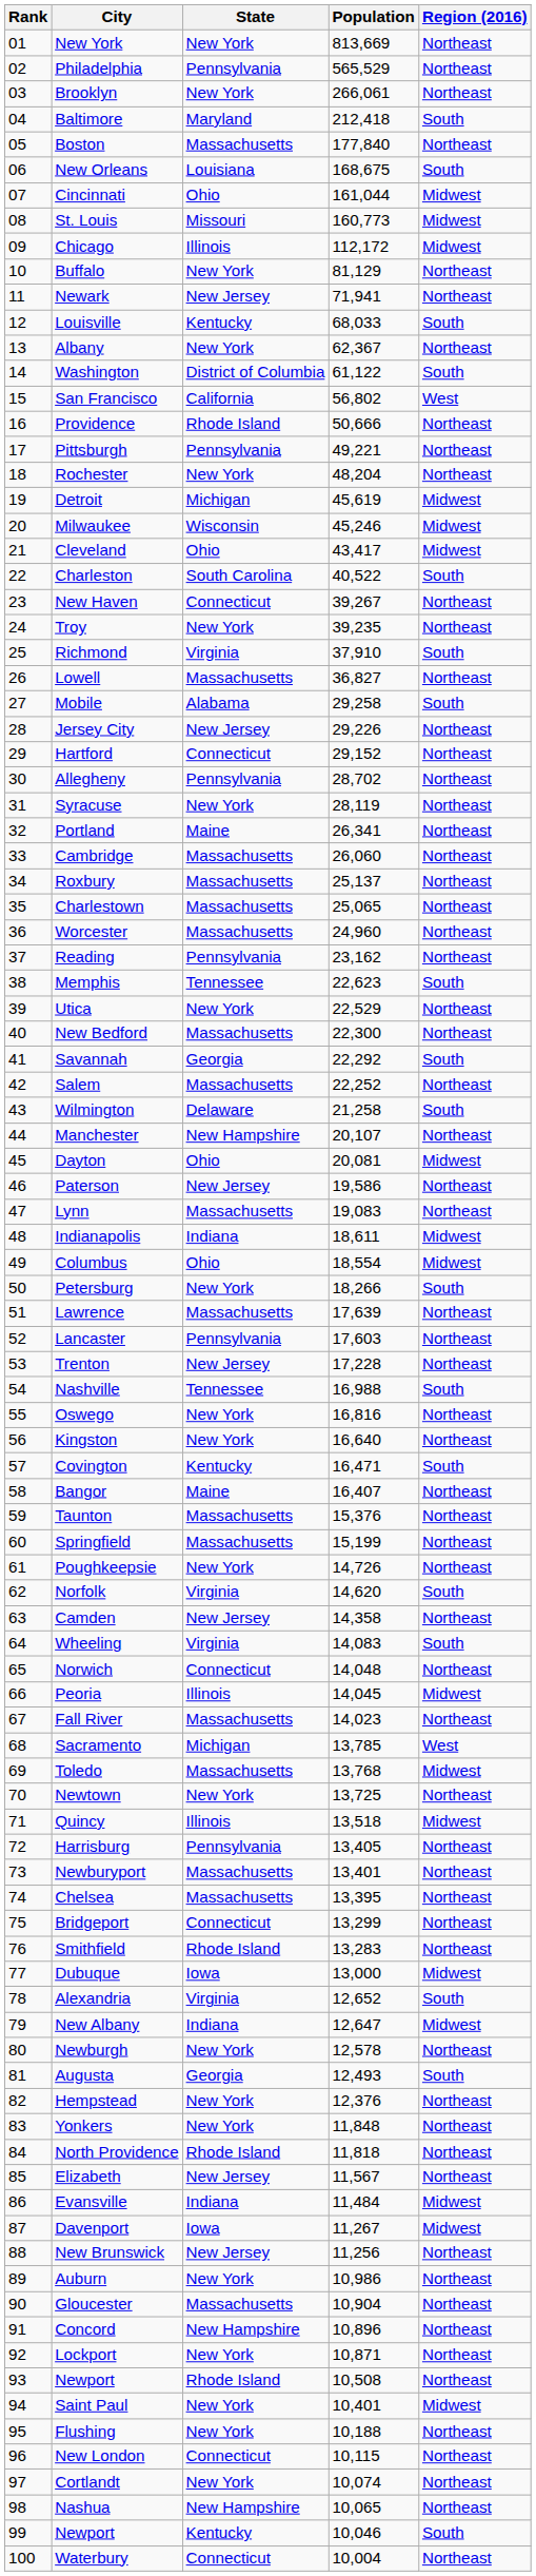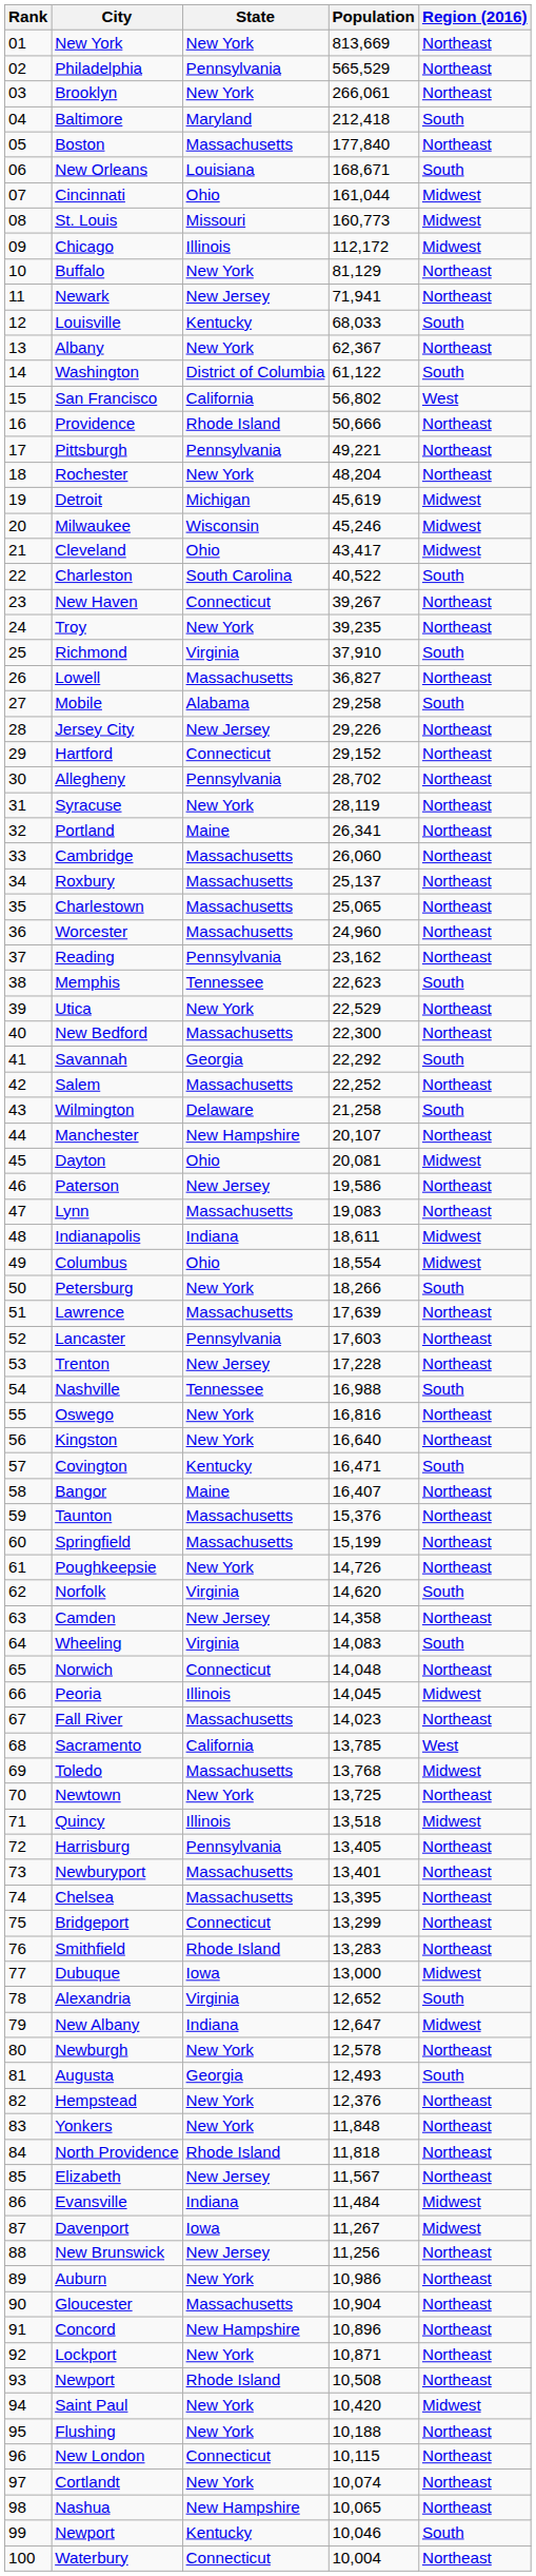 <table class="wikitable sortable">
 <tr>
 <th>Rank</th>
 <th>City</th>
 <th>State</th>
 <th>Population</th>
 <th><a href='#'>Region (2016)</a></th>
 </tr>
 <tr>
 <td>01</td>
 <td><a href='#'>New York</a></td>
 <td><a href='#'>New York</a></td>
 <td>813,669</td>
 <td><a href='#'>Northeast</a></td>
 </tr>
 <tr>
 <td>02</td>
 <td><a href='#'>Philadelphia</a></td>
 <td><a href='#'>Pennsylvania</a></td>
 <td>565,529</td>
 <td><a href='#'>Northeast</a></td>
 </tr>
 <tr>
 <td>03</td>
 <td><a href='#'>Brooklyn</a></td>
 <td><a href='#'>New York</a></td>
 <td>266,061</td>
 <td><a href='#'>Northeast</a></td>
 </tr>
 <tr>
 <td>04</td>
 <td><a href='#'>Baltimore</a></td>
 <td><a href='#'>Maryland</a></td>
 <td>212,418</td>
 <td><a href='#'>South</a></td>
 </tr>
 <tr>
 <td>05</td>
 <td><a href='#'>Boston</a></td>
 <td><a href='#'>Massachusetts</a></td>
 <td>177,840</td>
 <td><a href='#'>Northeast</a></td>
 </tr>
 <tr>
 <td>06</td>
 <td><a href='#'>New Orleans</a></td>
 <td><a href='#'>Louisiana</a></td>
-<td>168,675</td>
+<td>168,671</td>
 <td><a href='#'>South</a></td>
 </tr>
 <tr>
 <td>07</td>
 <td><a href='#'>Cincinnati</a></td>
 <td><a href='#'>Ohio</a></td>
 <td>161,044</td>
 <td><a href='#'>Midwest</a></td>
 </tr>
 <tr>
 <td>08</td>
 <td><a href='#'>St. Louis</a></td>
 <td><a href='#'>Missouri</a></td>
 <td>160,773</td>
 <td><a href='#'>Midwest</a></td>
 </tr>
 <tr>
 <td>09</td>
 <td><a href='#'>Chicago</a></td>
 <td><a href='#'>Illinois</a></td>
 <td>112,172</td>
 <td><a href='#'>Midwest</a></td>
 </tr>
 <tr>
 <td>10</td>
 <td><a href='#'>Buffalo</a></td>
 <td><a href='#'>New York</a></td>
 <td>81,129</td>
 <td><a href='#'>Northeast</a></td>
 </tr>
 <tr>
 <td>11</td>
 <td><a href='#'>Newark</a></td>
 <td><a href='#'>New Jersey</a></td>
 <td>71,941</td>
 <td><a href='#'>Northeast</a></td>
 </tr>
 <tr>
 <td>12</td>
 <td><a href='#'>Louisville</a></td>
 <td><a href='#'>Kentucky</a></td>
 <td>68,033</td>
 <td><a href='#'>South</a></td>
 </tr>
 <tr>
 <td>13</td>
 <td><a href='#'>Albany</a></td>
 <td><a href='#'>New York</a></td>
 <td>62,367</td>
 <td><a href='#'>Northeast</a></td>
 </tr>
 <tr>
 <td>14</td>
 <td><a href='#'>Washington</a></td>
 <td><a href='#'>District of Columbia</a></td>
 <td>61,122</td>
 <td><a href='#'>South</a></td>
 </tr>
 <tr>
 <td>15</td>
 <td><a href='#'>San Francisco</a></td>
 <td><a href='#'>California</a></td>
 <td>56,802</td>
 <td><a href='#'>West</a></td>
 </tr>
 <tr>
 <td>16</td>
 <td><a href='#'>Providence</a></td>
 <td><a href='#'>Rhode Island</a></td>
 <td>50,666</td>
 <td><a href='#'>Northeast</a></td>
 </tr>
 <tr>
 <td>17</td>
 <td><a href='#'>Pittsburgh</a></td>
 <td><a href='#'>Pennsylvania</a></td>
 <td>49,221</td>
 <td><a href='#'>Northeast</a></td>
 </tr>
 <tr>
 <td>18</td>
 <td><a href='#'>Rochester</a></td>
 <td><a href='#'>New York</a></td>
 <td>48,204</td>
 <td><a href='#'>Northeast</a></td>
 </tr>
 <tr>
 <td>19</td>
 <td><a href='#'>Detroit</a></td>
 <td><a href='#'>Michigan</a></td>
 <td>45,619</td>
 <td><a href='#'>Midwest</a></td>
 </tr>
 <tr>
 <td>20</td>
 <td><a href='#'>Milwaukee</a></td>
 <td><a href='#'>Wisconsin</a></td>
 <td>45,246</td>
 <td><a href='#'>Midwest</a></td>
 </tr>
 <tr>
 <td>21</td>
 <td><a href='#'>Cleveland</a></td>
 <td><a href='#'>Ohio</a></td>
 <td>43,417</td>
 <td><a href='#'>Midwest</a></td>
 </tr>
 <tr>
 <td>22</td>
 <td><a href='#'>Charleston</a></td>
 <td><a href='#'>South Carolina</a></td>
 <td>40,522</td>
 <td><a href='#'>South</a></td>
 </tr>
 <tr>
 <td>23</td>
 <td><a href='#'>New Haven</a></td>
 <td><a href='#'>Connecticut</a></td>
 <td>39,267</td>
 <td><a href='#'>Northeast</a></td>
 </tr>
 <tr>
 <td>24</td>
 <td><a href='#'>Troy</a></td>
 <td><a href='#'>New York</a></td>
 <td>39,235</td>
 <td><a href='#'>Northeast</a></td>
 </tr>
 <tr>
 <td>25</td>
 <td><a href='#'>Richmond</a></td>
 <td><a href='#'>Virginia</a></td>
 <td>37,910</td>
 <td><a href='#'>South</a></td>
 </tr>
 <tr>
 <td>26</td>
 <td><a href='#'>Lowell</a></td>
 <td><a href='#'>Massachusetts</a></td>
 <td>36,827</td>
 <td><a href='#'>Northeast</a></td>
 </tr>
 <tr>
 <td>27</td>
 <td><a href='#'>Mobile</a></td>
 <td><a href='#'>Alabama</a></td>
 <td>29,258</td>
 <td><a href='#'>South</a></td>
 </tr>
 <tr>
 <td>28</td>
 <td><a href='#'>Jersey City</a></td>
 <td><a href='#'>New Jersey</a></td>
 <td>29,226</td>
 <td><a href='#'>Northeast</a></td>
 </tr>
 <tr>
 <td>29</td>
 <td><a href='#'>Hartford</a></td>
 <td><a href='#'>Connecticut</a></td>
 <td>29,152</td>
 <td><a href='#'>Northeast</a></td>
 </tr>
 <tr>
 <td>30</td>
 <td><a href='#'>Allegheny</a></td>
 <td><a href='#'>Pennsylvania</a></td>
 <td>28,702</td>
 <td><a href='#'>Northeast</a></td>
 </tr>
 <tr>
 <td>31</td>
 <td><a href='#'>Syracuse</a></td>
 <td><a href='#'>New York</a></td>
 <td>28,119</td>
 <td><a href='#'>Northeast</a></td>
 </tr>
 <tr>
 <td>32</td>
 <td><a href='#'>Portland</a></td>
 <td><a href='#'>Maine</a></td>
 <td>26,341</td>
 <td><a href='#'>Northeast</a></td>
 </tr>
 <tr>
 <td>33</td>
 <td><a href='#'>Cambridge</a></td>
 <td><a href='#'>Massachusetts</a></td>
 <td>26,060</td>
 <td><a href='#'>Northeast</a></td>
 </tr>
 <tr>
 <td>34</td>
 <td><a href='#'>Roxbury</a></td>
 <td><a href='#'>Massachusetts</a></td>
 <td>25,137</td>
 <td><a href='#'>Northeast</a></td>
 </tr>
 <tr>
 <td>35</td>
 <td><a href='#'>Charlestown</a></td>
 <td><a href='#'>Massachusetts</a></td>
 <td>25,065</td>
 <td><a href='#'>Northeast</a></td>
 </tr>
 <tr>
 <td>36</td>
 <td><a href='#'>Worcester</a></td>
 <td><a href='#'>Massachusetts</a></td>
 <td>24,960</td>
 <td><a href='#'>Northeast</a></td>
 </tr>
 <tr>
 <td>37</td>
 <td><a href='#'>Reading</a></td>
 <td><a href='#'>Pennsylvania</a></td>
 <td>23,162</td>
 <td><a href='#'>Northeast</a></td>
 </tr>
 <tr>
 <td>38</td>
 <td><a href='#'>Memphis</a></td>
 <td><a href='#'>Tennessee</a></td>
 <td>22,623</td>
 <td><a href='#'>South</a></td>
 </tr>
 <tr>
 <td>39</td>
 <td><a href='#'>Utica</a></td>
 <td><a href='#'>New York</a></td>
 <td>22,529</td>
 <td><a href='#'>Northeast</a></td>
 </tr>
 <tr>
 <td>40</td>
 <td><a href='#'>New Bedford</a></td>
 <td><a href='#'>Massachusetts</a></td>
 <td>22,300</td>
 <td><a href='#'>Northeast</a></td>
 </tr>
 <tr>
 <td>41</td>
 <td><a href='#'>Savannah</a></td>
 <td><a href='#'>Georgia</a></td>
 <td>22,292</td>
 <td><a href='#'>South</a></td>
 </tr>
 <tr>
 <td>42</td>
 <td><a href='#'>Salem</a></td>
 <td><a href='#'>Massachusetts</a></td>
 <td>22,252</td>
 <td><a href='#'>Northeast</a></td>
 </tr>
 <tr>
 <td>43</td>
 <td><a href='#'>Wilmington</a></td>
 <td><a href='#'>Delaware</a></td>
 <td>21,258</td>
 <td><a href='#'>South</a></td>
 </tr>
 <tr>
 <td>44</td>
 <td><a href='#'>Manchester</a></td>
 <td><a href='#'>New Hampshire</a></td>
 <td>20,107</td>
 <td><a href='#'>Northeast</a></td>
 </tr>
 <tr>
 <td>45</td>
 <td><a href='#'>Dayton</a></td>
 <td><a href='#'>Ohio</a></td>
 <td>20,081</td>
 <td><a href='#'>Midwest</a></td>
 </tr>
 <tr>
 <td>46</td>
 <td><a href='#'>Paterson</a></td>
 <td><a href='#'>New Jersey</a></td>
 <td>19,586</td>
 <td><a href='#'>Northeast</a></td>
 </tr>
 <tr>
 <td>47</td>
 <td><a href='#'>Lynn</a></td>
 <td><a href='#'>Massachusetts</a></td>
 <td>19,083</td>
 <td><a href='#'>Northeast</a></td>
 </tr>
 <tr>
 <td>48</td>
 <td><a href='#'>Indianapolis</a></td>
 <td><a href='#'>Indiana</a></td>
 <td>18,611</td>
 <td><a href='#'>Midwest</a></td>
 </tr>
 <tr>
 <td>49</td>
 <td><a href='#'>Columbus</a></td>
 <td><a href='#'>Ohio</a></td>
 <td>18,554</td>
 <td><a href='#'>Midwest</a></td>
 </tr>
 <tr>
 <td>50</td>
 <td><a href='#'>Petersburg</a></td>
 <td><a href='#'>New York</a></td>
 <td>18,266</td>
 <td><a href='#'>South</a></td>
 </tr>
 <tr>
 <td>51</td>
 <td><a href='#'>Lawrence</a></td>
 <td><a href='#'>Massachusetts</a></td>
 <td>17,639</td>
 <td><a href='#'>Northeast</a></td>
 </tr>
 <tr>
 <td>52</td>
 <td><a href='#'>Lancaster</a></td>
 <td><a href='#'>Pennsylvania</a></td>
 <td>17,603</td>
 <td><a href='#'>Northeast</a></td>
 </tr>
 <tr>
 <td>53</td>
 <td><a href='#'>Trenton</a></td>
 <td><a href='#'>New Jersey</a></td>
 <td>17,228</td>
 <td><a href='#'>Northeast</a></td>
 </tr>
 <tr>
 <td>54</td>
 <td><a href='#'>Nashville</a></td>
 <td><a href='#'>Tennessee</a></td>
 <td>16,988</td>
 <td><a href='#'>South</a></td>
 </tr>
 <tr>
 <td>55</td>
 <td><a href='#'>Oswego</a></td>
 <td><a href='#'>New York</a></td>
 <td>16,816</td>
 <td><a href='#'>Northeast</a></td>
 </tr>
 <tr>
 <td>56</td>
 <td><a href='#'>Kingston</a></td>
 <td><a href='#'>New York</a></td>
 <td>16,640</td>
 <td><a href='#'>Northeast</a></td>
 </tr>
 <tr>
 <td>57</td>
 <td><a href='#'>Covington</a></td>
 <td><a href='#'>Kentucky</a></td>
 <td>16,471</td>
 <td><a href='#'>South</a></td>
 </tr>
 <tr>
 <td>58</td>
 <td><a href='#'>Bangor</a></td>
 <td><a href='#'>Maine</a></td>
 <td>16,407</td>
 <td><a href='#'>Northeast</a></td>
 </tr>
 <tr>
 <td>59</td>
 <td><a href='#'>Taunton</a></td>
 <td><a href='#'>Massachusetts</a></td>
 <td>15,376</td>
 <td><a href='#'>Northeast</a></td>
 </tr>
 <tr>
 <td>60</td>
 <td><a href='#'>Springfield</a></td>
 <td><a href='#'>Massachusetts</a></td>
 <td>15,199</td>
 <td><a href='#'>Northeast</a></td>
 </tr>
 <tr>
 <td>61</td>
 <td><a href='#'>Poughkeepsie</a></td>
 <td><a href='#'>New York</a></td>
 <td>14,726</td>
 <td><a href='#'>Northeast</a></td>
 </tr>
 <tr>
 <td>62</td>
 <td><a href='#'>Norfolk</a></td>
 <td><a href='#'>Virginia</a></td>
 <td>14,620</td>
 <td><a href='#'>South</a></td>
 </tr>
 <tr>
 <td>63</td>
 <td><a href='#'>Camden</a></td>
 <td><a href='#'>New Jersey</a></td>
 <td>14,358</td>
 <td><a href='#'>Northeast</a></td>
 </tr>
 <tr>
 <td>64</td>
 <td><a href='#'>Wheeling</a></td>
 <td><a href='#'>Virginia</a></td>
 <td>14,083</td>
 <td><a href='#'>South</a></td>
 </tr>
 <tr>
 <td>65</td>
 <td><a href='#'>Norwich</a></td>
 <td><a href='#'>Connecticut</a></td>
 <td>14,048</td>
 <td><a href='#'>Northeast</a></td>
 </tr>
 <tr>
 <td>66</td>
 <td><a href='#'>Peoria</a></td>
 <td><a href='#'>Illinois</a></td>
 <td>14,045</td>
 <td><a href='#'>Midwest</a></td>
 </tr>
 <tr>
 <td>67</td>
 <td><a href='#'>Fall River</a></td>
 <td><a href='#'>Massachusetts</a></td>
 <td>14,023</td>
 <td><a href='#'>Northeast</a></td>
 </tr>
 <tr>
 <td>68</td>
 <td><a href='#'>Sacramento</a></td>
-<td><a href='#'>Michigan</a></td>
+<td><a href='#'>California</a></td>
 <td>13,785</td>
 <td><a href='#'>West</a></td>
 </tr>
 <tr>
 <td>69</td>
 <td><a href='#'>Toledo</a></td>
 <td><a href='#'>Massachusetts</a></td>
 <td>13,768</td>
 <td><a href='#'>Midwest</a></td>
 </tr>
 <tr>
 <td>70</td>
 <td><a href='#'>Newtown</a></td>
 <td><a href='#'>New York</a></td>
 <td>13,725</td>
 <td><a href='#'>Northeast</a></td>
 </tr>
 <tr>
 <td>71</td>
 <td><a href='#'>Quincy</a></td>
 <td><a href='#'>Illinois</a></td>
 <td>13,518</td>
 <td><a href='#'>Midwest</a></td>
 </tr>
 <tr>
 <td>72</td>
 <td><a href='#'>Harrisburg</a></td>
 <td><a href='#'>Pennsylvania</a></td>
 <td>13,405</td>
 <td><a href='#'>Northeast</a></td>
 </tr>
 <tr>
 <td>73</td>
 <td><a href='#'>Newburyport</a></td>
 <td><a href='#'>Massachusetts</a></td>
 <td>13,401</td>
 <td><a href='#'>Northeast</a></td>
 </tr>
 <tr>
 <td>74</td>
 <td><a href='#'>Chelsea</a></td>
 <td><a href='#'>Massachusetts</a></td>
 <td>13,395</td>
 <td><a href='#'>Northeast</a></td>
 </tr>
 <tr>
 <td>75</td>
 <td><a href='#'>Bridgeport</a></td>
 <td><a href='#'>Connecticut</a></td>
 <td>13,299</td>
 <td><a href='#'>Northeast</a></td>
 </tr>
 <tr>
 <td>76</td>
 <td><a href='#'>Smithfield</a></td>
 <td><a href='#'>Rhode Island</a></td>
 <td>13,283</td>
 <td><a href='#'>Northeast</a></td>
 </tr>
 <tr>
 <td>77</td>
 <td><a href='#'>Dubuque</a></td>
 <td><a href='#'>Iowa</a></td>
 <td>13,000</td>
 <td><a href='#'>Midwest</a></td>
 </tr>
 <tr>
 <td>78</td>
 <td><a href='#'>Alexandria</a></td>
 <td><a href='#'>Virginia</a></td>
 <td>12,652</td>
 <td><a href='#'>South</a></td>
 </tr>
 <tr>
 <td>79</td>
 <td><a href='#'>New Albany</a></td>
 <td><a href='#'>Indiana</a></td>
 <td>12,647</td>
 <td><a href='#'>Midwest</a></td>
 </tr>
 <tr>
 <td>80</td>
 <td><a href='#'>Newburgh</a></td>
 <td><a href='#'>New York</a></td>
 <td>12,578</td>
 <td><a href='#'>Northeast</a></td>
 </tr>
 <tr>
 <td>81</td>
 <td><a href='#'>Augusta</a></td>
 <td><a href='#'>Georgia</a></td>
 <td>12,493</td>
 <td><a href='#'>South</a></td>
 </tr>
 <tr>
 <td>82</td>
 <td><a href='#'>Hempstead</a></td>
 <td><a href='#'>New York</a></td>
 <td>12,376</td>
 <td><a href='#'>Northeast</a></td>
 </tr>
 <tr>
 <td>83</td>
 <td><a href='#'>Yonkers</a></td>
 <td><a href='#'>New York</a></td>
 <td>11,848</td>
 <td><a href='#'>Northeast</a></td>
 </tr>
 <tr>
 <td>84</td>
 <td><a href='#'>North Providence</a></td>
 <td><a href='#'>Rhode Island</a></td>
 <td>11,818</td>
 <td><a href='#'>Northeast</a></td>
 </tr>
 <tr>
 <td>85</td>
 <td><a href='#'>Elizabeth</a></td>
 <td><a href='#'>New Jersey</a></td>
 <td>11,567</td>
 <td><a href='#'>Northeast</a></td>
 </tr>
 <tr>
 <td>86</td>
 <td><a href='#'>Evansville</a></td>
 <td><a href='#'>Indiana</a></td>
 <td>11,484</td>
 <td><a href='#'>Midwest</a></td>
 </tr>
 <tr>
 <td>87</td>
 <td><a href='#'>Davenport</a></td>
 <td><a href='#'>Iowa</a></td>
 <td>11,267</td>
 <td><a href='#'>Midwest</a></td>
 </tr>
 <tr>
 <td>88</td>
 <td><a href='#'>New Brunswick</a></td>
 <td><a href='#'>New Jersey</a></td>
 <td>11,256</td>
 <td><a href='#'>Northeast</a></td>
 </tr>
 <tr>
 <td>89</td>
 <td><a href='#'>Auburn</a></td>
 <td><a href='#'>New York</a></td>
 <td>10,986</td>
 <td><a href='#'>Northeast</a></td>
 </tr>
 <tr>
 <td>90</td>
 <td><a href='#'>Gloucester</a></td>
 <td><a href='#'>Massachusetts</a></td>
 <td>10,904</td>
 <td><a href='#'>Northeast</a></td>
 </tr>
 <tr>
 <td>91</td>
 <td><a href='#'>Concord</a></td>
 <td><a href='#'>New Hampshire</a></td>
 <td>10,896</td>
 <td><a href='#'>Northeast</a></td>
 </tr>
 <tr>
 <td>92</td>
 <td><a href='#'>Lockport</a></td>
 <td><a href='#'>New York</a></td>
 <td>10,871</td>
 <td><a href='#'>Northeast</a></td>
 </tr>
 <tr>
 <td>93</td>
 <td><a href='#'>Newport</a></td>
 <td><a href='#'>Rhode Island</a></td>
 <td>10,508</td>
 <td><a href='#'>Northeast</a></td>
 </tr>
 <tr>
 <td>94</td>
 <td><a href='#'>Saint Paul</a></td>
 <td><a href='#'>New York</a></td>
-<td>10,401</td>
+<td>10,420</td>
 <td><a href='#'>Midwest</a></td>
 </tr>
 <tr>
 <td>95</td>
 <td><a href='#'>Flushing</a></td>
 <td><a href='#'>New York</a></td>
 <td>10,188</td>
 <td><a href='#'>Northeast</a></td>
 </tr>
 <tr>
 <td>96</td>
 <td><a href='#'>New London</a></td>
 <td><a href='#'>Connecticut</a></td>
 <td>10,115</td>
 <td><a href='#'>Northeast</a></td>
 </tr>
 <tr>
 <td>97</td>
 <td><a href='#'>Cortlandt</a></td>
 <td><a href='#'>New York</a></td>
 <td>10,074</td>
 <td><a href='#'>Northeast</a></td>
 </tr>
 <tr>
 <td>98</td>
 <td><a href='#'>Nashua</a></td>
 <td><a href='#'>New Hampshire</a></td>
 <td>10,065</td>
 <td><a href='#'>Northeast</a></td>
 </tr>
 <tr>
 <td>99</td>
 <td><a href='#'>Newport</a></td>
 <td><a href='#'>Kentucky</a></td>
 <td>10,046</td>
 <td><a href='#'>South</a></td>
 </tr>
 <tr>
 <td>100</td>
 <td><a href='#'>Waterbury</a></td>
 <td><a href='#'>Connecticut</a></td>
 <td>10,004</td>
 <td><a href='#'>Northeast</a><br></td>
 </tr>
 </table>
